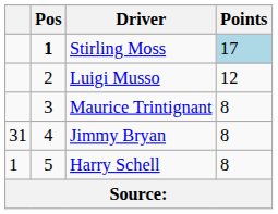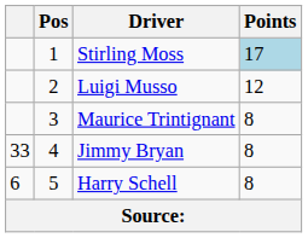 <table class="wikitable" style="font-size: 95%;">
 <tr>
 <th></th>
 <th>Pos</th>
 <th>Driver</th>
 <th>Points</th>
 </tr>
 <tr>
 <td align="left"></td>
-<td align="center"><strong>1</strong></td>
+<td align="center">1</td>
 <td> <a href='#'>Stirling Moss</a></td>
 <td align="left" style="background: lightblue;">17</td>
 </tr>
 <tr>
 <td align="left"></td>
 <td align="center">2</td>
 <td> <a href='#'>Luigi Musso</a></td>
 <td align="left">12</td>
 </tr>
 <tr>
 <td align="left"></td>
 <td align="center">3</td>
 <td> <a href='#'>Maurice Trintignant</a></td>
 <td align="left">8</td>
 </tr>
 <tr>
-<td align="left"> 31</td>
+<td align="left"> 33</td>
 <td align="center">4</td>
 <td> <a href='#'>Jimmy Bryan</a></td>
 <td align="left">8</td>
 </tr>
 <tr>
-<td align="left"> 1</td>
+<td align="left"> 6</td>
 <td align="center">5</td>
 <td> <a href='#'>Harry Schell</a></td>
 <td align="left">8</td>
 </tr>
 <tr>
 <th colspan=4>Source:</th>
 </tr>
 </table>
